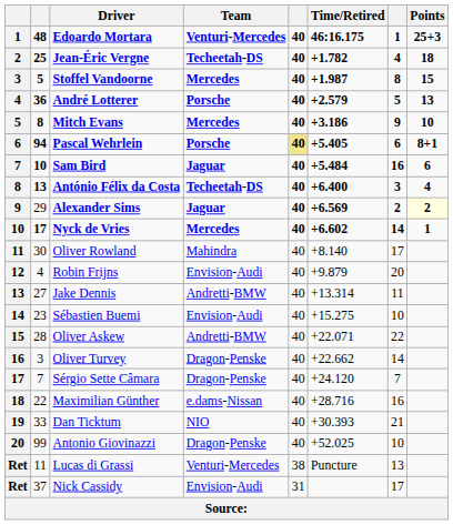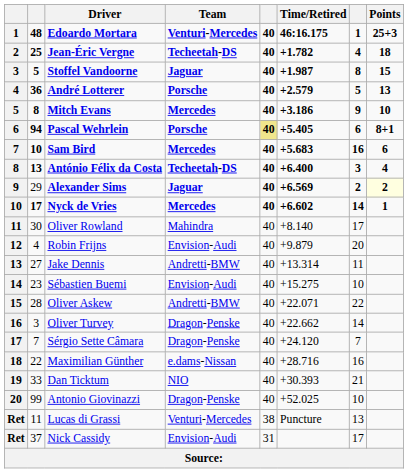 <table class="wikitable sortable" style="font-size: 85%">
 <tr>
 <th scope="col"></th>
 <th scope="col"></th>
 <th scope="col">Driver</th>
 <th scope="col">Team</th>
 <th scope="col"></th>
 <th scope="col" class="unsortable">Time/Retired</th>
 <th scope="col"></th>
 <th scope="col">Points</th>
 </tr>
 <tr>
 <th scope="row">1</th>
 <td align="center"><strong>48</strong></td>
 <td data-sort-value="MOR"> <strong><a href='#'>Edoardo Mortara</a></strong></td>
 <td><strong><a href='#'>Venturi</a>-<a href='#'>Mercedes</a></strong></td>
 <td><strong>40</strong></td>
 <td><strong>46:16.175</strong></td>
 <td align="center"><strong>1</strong></td>
 <td align="center"><strong>25+3</strong></td>
 </tr>
 <tr>
 <th scope="row">2</th>
 <td align="center"><strong>25</strong></td>
 <td data-sort-value="JEV"> <strong><a href='#'>Jean-Éric Vergne</a></strong></td>
 <td><strong><a href='#'>Techeetah</a>-<a href='#'>DS</a></strong></td>
 <td><strong>40</strong></td>
 <td><strong>+1.782</strong></td>
 <td align="center"><strong>4</strong></td>
 <td align="center"><strong>18</strong></td>
 </tr>
 <tr>
 <th scope="row">3</th>
 <td align="center"><strong>5</strong></td>
 <td data-sort-value="VAN"> <strong><a href='#'>Stoffel Vandoorne</a></strong></td>
-<td><strong><a href='#'>Mercedes</a></strong></td>
+<td><strong><a href='#'>Jaguar</a></strong></td>
 <td><strong>40</strong></td>
 <td><strong>+1.987</strong></td>
 <td align="center"><strong>8</strong></td>
 <td align="center"><strong>15</strong></td>
 </tr>
 <tr>
 <th scope="row">4</th>
 <td align="center"><strong>36</strong></td>
 <td data-sort-value="LOT"> <strong><a href='#'>André Lotterer</a></strong></td>
 <td><strong><a href='#'>Porsche</a></strong></td>
 <td><strong>40</strong></td>
 <td><strong>+2.579</strong></td>
 <td align="center"><strong>5</strong></td>
 <td align="center"><strong>13</strong></td>
 </tr>
 <tr>
 <th scope="row">5</th>
 <td align="center"><strong>8</strong></td>
 <td data-sort-value="EVA"> <strong><a href='#'>Mitch Evans</a></strong></td>
 <td><strong><a href='#'>Mercedes</a></strong></td>
 <td><strong>40</strong></td>
 <td><strong>+3.186</strong></td>
 <td align="center"><strong>9</strong></td>
 <td align="center"><strong>10</strong></td>
 </tr>
 <tr>
 <th scope="row">6</th>
 <td align="center"><strong>94</strong></td>
 <td data-sort-value="WEH"> <strong><a href='#'>Pascal Wehrlein</a></strong></td>
 <td><strong><a href='#'>Porsche</a></strong></td>
 <td style="background: khaki;"><strong>40</strong></td>
 <td><strong>+5.405</strong></td>
 <td align="center"><strong>6</strong></td>
 <td align="center"><strong>8+1</strong></td>
 </tr>
 <tr>
 <th scope="row">7</th>
 <td align="center"><strong>10</strong></td>
 <td data-sort-value="BIR"> <strong><a href='#'>Sam Bird</a></strong></td>
-<td><strong><a href='#'>Jaguar</a></strong></td>
+<td><strong><a href='#'>Mercedes</a></strong></td>
 <td><strong>40</strong></td>
-<td><strong>+5.484</strong></td>
+<td><strong>+5.683</strong></td>
 <td align="center"><strong>16</strong></td>
 <td align="center"><strong>6</strong></td>
 </tr>
 <tr>
 <th scope="row">8</th>
 <td align="center"><strong>13</strong></td>
 <td data-sort-value="DAC"> <strong><a href='#'>António Félix da Costa</a></strong></td>
 <td><strong><a href='#'>Techeetah</a>-<a href='#'>DS</a></strong></td>
 <td><strong>40</strong></td>
 <td><strong>+6.400</strong></td>
 <td align="center"><strong>3</strong></td>
 <td align="center"><strong>4</strong></td>
 </tr>
 <tr>
 <th scope="row">9</th>
 <td align="center">29</td>
 <td data-sort-value="SIM"> <strong><a href='#'>Alexander Sims</a></strong></td>
 <td><strong><a href='#'>Jaguar</a></strong></td>
 <td><strong>40</strong></td>
 <td><strong>+6.569</strong></td>
 <td align="center"><strong>2</strong></td>
 <td align="center" style="background: lightyellow;"><strong>2</strong></td>
 </tr>
 <tr>
 <th scope="row"><strong>10</strong></th>
 <td align="center"><strong>17</strong></td>
 <td data-sort-value="DEV"> <strong><a href='#'>Nyck de Vries</a></strong></td>
 <td><strong><a href='#'>Mercedes</a></strong></td>
 <td><strong>40</strong></td>
 <td><strong>+6.602</strong></td>
 <td align="center"><strong>14</strong></td>
 <td align="center"><strong>1</strong></td>
 </tr>
 <tr>
 <th scope="row">11</th>
 <td align="center">30</td>
 <td data-sort-value="ROW"> <a href='#'>Oliver Rowland</a></td>
 <td><a href='#'>Mahindra</a></td>
 <td>40</td>
 <td>+8.140</td>
 <td align="center">17</td>
 <td align="center"></td>
 </tr>
 <tr>
 <th scope="row">12</th>
 <td align="center">4</td>
 <td data-sort-value="FRI"> <a href='#'>Robin Frijns</a></td>
 <td><a href='#'>Envision</a>-<a href='#'>Audi</a></td>
 <td>40</td>
 <td>+9.879</td>
 <td align="center">20</td>
 <td align="center"></td>
 </tr>
 <tr>
 <th scope="row">13</th>
 <td align="center">27</td>
 <td data-sort-value="DEN"> <a href='#'>Jake Dennis</a></td>
 <td><a href='#'>Andretti</a>-<a href='#'>BMW</a></td>
 <td>40</td>
 <td>+13.314</td>
 <td align="center">11</td>
 <td align="center"></td>
 </tr>
 <tr>
 <th scope="row">14</th>
 <td align="center">23</td>
 <td data-sort-value="BUE"> <a href='#'>Sébastien Buemi</a></td>
 <td><a href='#'>Envision</a>-<a href='#'>Audi</a></td>
 <td>40</td>
 <td>+15.275</td>
 <td align="center">10</td>
 <td align="center"></td>
 </tr>
 <tr>
 <th scope="row">15</th>
 <td align="center">28</td>
 <td data-sort-value="ASK"> <a href='#'>Oliver Askew</a></td>
 <td><a href='#'>Andretti</a>-<a href='#'>BMW</a></td>
 <td>40</td>
 <td>+22.071</td>
 <td align="center">22</td>
 <td align="center"></td>
 </tr>
 <tr>
 <th scope="row">16</th>
 <td align="center">3</td>
 <td data-sort-value="TUR"> <a href='#'>Oliver Turvey</a></td>
 <td><a href='#'>Dragon</a>-<a href='#'>Penske</a></td>
 <td>40</td>
 <td>+22.662</td>
 <td align="center">14</td>
 <td align="center"></td>
 </tr>
 <tr>
 <th scope="row">17</th>
 <td align="center">7</td>
 <td data-sort-value="SET"> <a href='#'>Sérgio Sette Câmara</a></td>
 <td><a href='#'>Dragon</a>-<a href='#'>Penske</a></td>
 <td>40</td>
 <td>+24.120</td>
 <td align="center">7</td>
 <td align="center"></td>
 </tr>
 <tr>
 <th scope="row">18</th>
 <td align="center">22</td>
 <td data-sort-value="GUE"> <a href='#'>Maximilian Günther</a></td>
 <td><a href='#'>e.dams</a>-<a href='#'>Nissan</a></td>
 <td>40</td>
 <td>+28.716</td>
 <td align="center">16</td>
 <td align="center"></td>
 </tr>
 <tr>
 <th scope="row">19</th>
 <td align="center">33</td>
 <td data-sort-value="TIC"> <a href='#'>Dan Ticktum</a></td>
 <td><a href='#'>NIO</a></td>
 <td>40</td>
 <td>+30.393</td>
 <td align="center">21</td>
 <td align="center"></td>
 </tr>
 <tr>
 <th scope="row">20</th>
 <td align="center">99</td>
 <td data-sort-value="GIO"> <a href='#'>Antonio Giovinazzi</a></td>
 <td><a href='#'>Dragon</a>-<a href='#'>Penske</a></td>
 <td>40</td>
 <td>+52.025</td>
 <td align="center">10</td>
 <td align="center"></td>
 </tr>
 <tr>
 <th scope="row">Ret</th>
 <td align="center">11</td>
 <td data-sort-value="DIG"> <a href='#'>Lucas di Grassi</a></td>
 <td><a href='#'>Venturi</a>-<a href='#'>Mercedes</a></td>
 <td>38</td>
 <td>Puncture</td>
 <td align="center">13</td>
 <td align="center"></td>
 </tr>
 <tr>
 <th scope="row">Ret</th>
 <td align="center">37</td>
 <td data-sort-value="CAS"> <a href='#'>Nick Cassidy</a></td>
 <td><a href='#'>Envision</a>-<a href='#'>Audi</a></td>
 <td>31</td>
 <td></td>
 <td align="center">17</td>
 <td align="center"></td>
 </tr>
 <tr>
 <th colspan="8">Source:</th>
 </tr>
 </table>
